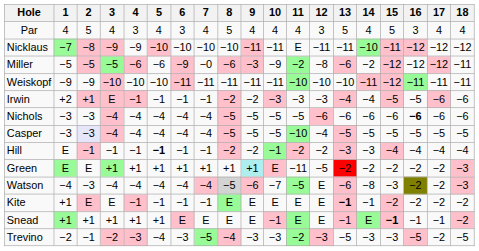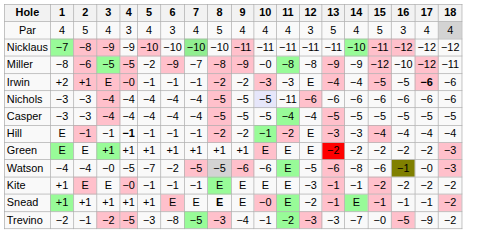 <table class="wikitable" style="text-align:center">
 <tr>
 <th>Hole</th>
 <th>  1  </th>
 <th>  2  </th>
 <th>  3  </th>
 <th> 4 </th>
 <th> 5 </th>
 <th> 6 </th>
 <th> 7 </th>
 <th> 8 </th>
 <th> 9 </th>
 <th>10</th>
 <th>11</th>
 <th>12</th>
 <th>13</th>
 <th>14</th>
 <th>15</th>
 <th>16</th>
 <th>17</th>
 <th>18</th>
 </tr>
 <tr>
 <td>Par</td>
 <td>4</td>
 <td>5</td>
 <td>4</td>
 <td>3</td>
 <td>4</td>
 <td>3</td>
 <td>4</td>
 <td>5</td>
 <td>4</td>
 <td>4</td>
 <td>4</td>
 <td>3</td>
 <td>5</td>
 <td>4</td>
 <td>5</td>
 <td>3</td>
 <td>4</td>
-<td>4</td>
+<td style="background: lightgrey;">4</td>
 </tr>
 <tr>
 <td align=left> Nicklaus</td>
 <td style="background: PaleGreen;">−7</td>
 <td style="background: Pink;">−8</td>
 <td style="background: Pink;">−9</td>
 <td>−9</td>
 <td style="background: Pink;">−10</td>
 <td>−10</td>
-<td>−10</td>
+<td style="background: lightgreen;">−10</td>
 <td>−10</td>
 <td style="background: Pink;">−11</td>
 <td>−11</td>
-<td>E</td>
+<td>−11</td>
 <td>−11</td>
 <td>−11</td>
 <td style="background: PaleGreen;">−10</td>
 <td style="background: Pink;">−11</td>
 <td style="background: Pink;">−12</td>
 <td>−12</td>
 <td>−12</td>
 </tr>
 <tr>
 <td align=left> Miller</td>
-<td>−5</td>
+<td>−8</td>
+<td style="background: Pink;">−6</td>
+<td style="background: PaleGreen;">−5</td>
 <td style="background: Pink;">−5</td>
-<td style="background: PaleGreen;">−5</td>
-<td style="background: Pink;">−6</td>
-<td>−6</td>
+<td>−2</td>
+<td style="background: Pink;">−9</td>
+<td>−7</td>
+<td style="background: Pink;">−8</td>
 <td style="background: Pink;">−9</td>
 <td>−0</td>
-<td style="background: Pink;">−6</td>
-<td style="background: Pink;">−3</td>
+<td style="background: PaleGreen;">−8</td>
+<td>−8</td>
+<td style="background: Pink;">−9</td>
 <td>−9</td>
-<td style="background: PaleGreen;">−2</td>
-<td>−8</td>
-<td style="background: Pink;">−6</td>
-<td>−2</td>
 <td style="background: Pink;">−12</td>
-<td>−12</td>
+<td>−10</td>
 <td style="background: Pink;">−12</td>
-<td>−11</td>
-</tr>
-<tr>
-<td align=left> Weiskopf</td>
-<td>−9</td>
-<td>−9</td>
-<td style="background: Pink;">−10</td>
-<td>−10</td>
-<td>−10</td>
-<td style="background: Pink;">−11</td>
-<td>−11</td>
-<td>−11</td>
-<td>−11</td>
-<td>−11</td>
-<td style="background: PaleGreen;">−10</td>
-<td>−10</td>
-<td>−10</td>
-<td style="background: Pink;">−11</td>
-<td style="background: Pink;">−12</td>
-<td style="background: PaleGreen;">−11</td>
-<td>−11</td>
 <td>−11</td>
 </tr>
 <tr>
 <td align=left> Irwin</td>
 <td>+2</td>
 <td style="background: Pink;">+1</td>
 <td style="background: Pink;">E</td>
-<td style="background: Pink;">−1</td>
+<td style="background: Pink;">−0</td>
 <td>−1</td>
 <td>−1</td>
 <td>−1</td>
 <td style="background: Pink;">−2</td>
 <td>−2</td>
 <td style="background: Pink;">−3</td>
 <td>−3</td>
-<td>−3</td>
+<td>E</td>
 <td style="background: Pink;">−4</td>
 <td>−4</td>
 <td style="background: Pink;">−5</td>
 <td>−5</td>
-<td style="background: Pink;">−6</td>
+<td style="background: Pink;"><strong>−6</strong></td>
 <td>−6</td>
 </tr>
 <tr>
 <td align=left> Nichols</td>
 <td>−3</td>
 <td>−3</td>
 <td style="background: Pink;">−4</td>
 <td>−4</td>
 <td>−4</td>
 <td>−4</td>
 <td>−4</td>
 <td style="background: Pink;">−5</td>
 <td>−5</td>
-<td>−5</td>
-<td>−5</td>
+<td style="background: lavender;">−5</td>
+<td>−11</td>
 <td style="background: Pink;">−6</td>
 <td>−6</td>
 <td>−6</td>
 <td>−6</td>
-<td><strong>−6</strong></td>
+<td>−6</td>
 <td>−6</td>
 <td>−6</td>
 </tr>
 <tr>
 <td align=left> Casper</td>
 <td>−3</td>
-<td style="background: lavender;">−3</td>
+<td>−3</td>
 <td style="background: Pink;">−4</td>
 <td>−4</td>
 <td>−4</td>
 <td>−4</td>
 <td>−4</td>
 <td style="background: Pink;">−5</td>
 <td>−5</td>
 <td>−5</td>
-<td style="background: PaleGreen;">−10</td>
+<td style="background: PaleGreen;">−4</td>
 <td>−4</td>
 <td style="background: Pink;">−5</td>
 <td>−5</td>
 <td>−5</td>
 <td>−5</td>
 <td>−5</td>
 <td>−5</td>
 </tr>
 <tr>
 <td align=left> Hill</td>
 <td>E</td>
 <td style="background: Pink;">−1</td>
 <td>−1</td>
+<td><strong>−1</strong></td>
 <td>−1</td>
-<td><strong>−1</strong></td>
 <td>−1</td>
 <td>−1</td>
 <td style="background: Pink;">−2</td>
 <td>−2</td>
 <td style="background: PaleGreen;">−1</td>
 <td style="background: Pink;">−2</td>
-<td>−2</td>
+<td>E</td>
 <td style="background: Pink;">−3</td>
 <td>−3</td>
 <td style="background: Pink;">−4</td>
 <td>−4</td>
 <td>−4</td>
 <td>−4</td>
 </tr>
 <tr>
 <td align=left> Green</td>
 <td style="background: PaleGreen;">E</td>
 <td>E</td>
 <td style="background: PaleGreen;">+1</td>
 <td>+1</td>
 <td>+1</td>
 <td>+1</td>
 <td>+1</td>
 <td>+1</td>
-<td style="background: paleturquoise;">+1</td>
+<td>+1</td>
 <td style="background: Pink;">E</td>
-<td>−11</td>
-<td>−5</td>
+<td>E</td>
+<td>E</td>
 <td style="background: Red;">−2</td>
 <td>−2</td>
 <td>−2</td>
 <td>−2</td>
 <td>−2</td>
 <td style="background: Pink;">−3</td>
 </tr>
 <tr>
 <td align=left> Watson</td>
 <td>−4</td>
-<td>−3</td>
 <td>−4</td>
-<td>−4</td>
-<td>−4</td>
-<td>−4</td>
-<td style="background: Pink;">−4</td>
+<td>−0</td>
+<td>−5</td>
+<td>−7</td>
+<td>−2</td>
+<td style="background: Pink;">−5</td>
 <td style="background: lightgrey;">−5</td>
 <td style="background: Pink;">−6</td>
-<td>−7</td>
-<td style="background: PaleGreen;">−5</td>
-<td>E</td>
+<td>−6</td>
+<td style="background: PaleGreen;">E</td>
+<td>−5</td>
 <td style="background: Pink;">−6</td>
 <td>−8</td>
-<td>−3</td>
-<td style="background: Olive;">−2</td>
-<td>−2</td>
+<td>−6</td>
+<td style="background: Olive;">−1</td>
+<td>−0</td>
 <td style="background: Pink;">−3</td>
 </tr>
 <tr>
 <td align=left> Kite</td>
 <td>+1</td>
 <td style="background: Pink;">E</td>
 <td>E</td>
-<td style="background: Pink;">−1</td>
+<td style="background: Pink;">−0</td>
 <td>−1</td>
 <td>−1</td>
 <td>−1</td>
 <td style="background: PaleGreen;">E</td>
 <td>E</td>
 <td>E</td>
 <td>E</td>
-<td>E</td>
-<td style="background: Pink;"><strong>−1</strong></td>
+<td>−3</td>
+<td style="background: Pink;">−1</td>
 <td>−1</td>
 <td style="background: Pink;">−2</td>
 <td>−2</td>
 <td>−2</td>
 <td>−2</td>
 </tr>
 <tr>
 <td align=left> Snead</td>
 <td style="background: PaleGreen;">+1</td>
 <td>+1</td>
 <td>+1</td>
 <td>+1</td>
 <td>+1</td>
 <td style="background: Pink;">E</td>
 <td>E</td>
+<td><strong>E</strong></td>
 <td>E</td>
-<td>E</td>
+<td style="background: Pink;">−0</td>
+<td style="background: PaleGreen;">E</td>
+<td>−2</td>
 <td style="background: Pink;">−1</td>
 <td style="background: PaleGreen;">E</td>
-<td>E</td>
 <td style="background: Pink;">−1</td>
-<td style="background: PaleGreen;">E</td>
-<td style="background: Pink;"><strong>−1</strong></td>
 <td>−1</td>
 <td>−1</td>
 <td style="background: Pink;">−2</td>
 </tr>
 <tr>
 <td align=left> Trevino</td>
 <td>−2</td>
 <td>−1</td>
 <td style="background: Pink;">−2</td>
+<td style="background: Pink;">−5</td>
+<td>−3</td>
+<td>−8</td>
+<td style="background: PaleGreen;">−5</td>
 <td style="background: Pink;">−3</td>
 <td>−4</td>
-<td>−3</td>
-<td style="background: PaleGreen;">−5</td>
-<td style="background: Pink;">−4</td>
-<td>−3</td>
-<td>−3</td>
+<td>−1</td>
 <td style="background: PaleGreen;">−2</td>
 <td style="background: Pink;">−3</td>
-<td>−5</td>
 <td>−3</td>
-<td>−3</td>
+<td>−7</td>
+<td>−0</td>
 <td style="background: Pink;">−5</td>
+<td>−9</td>
 <td>−2</td>
-<td>−5</td>
 </tr>
 </table>
